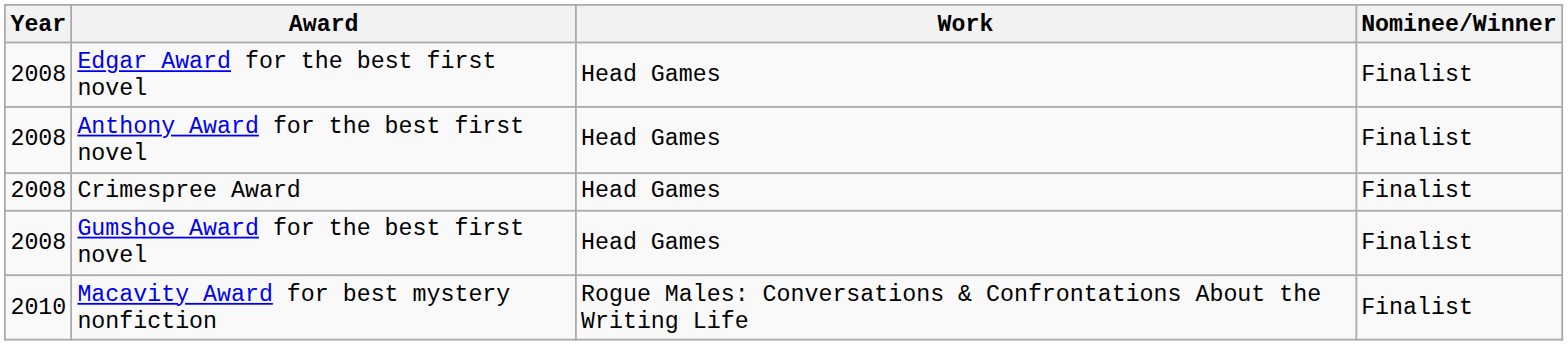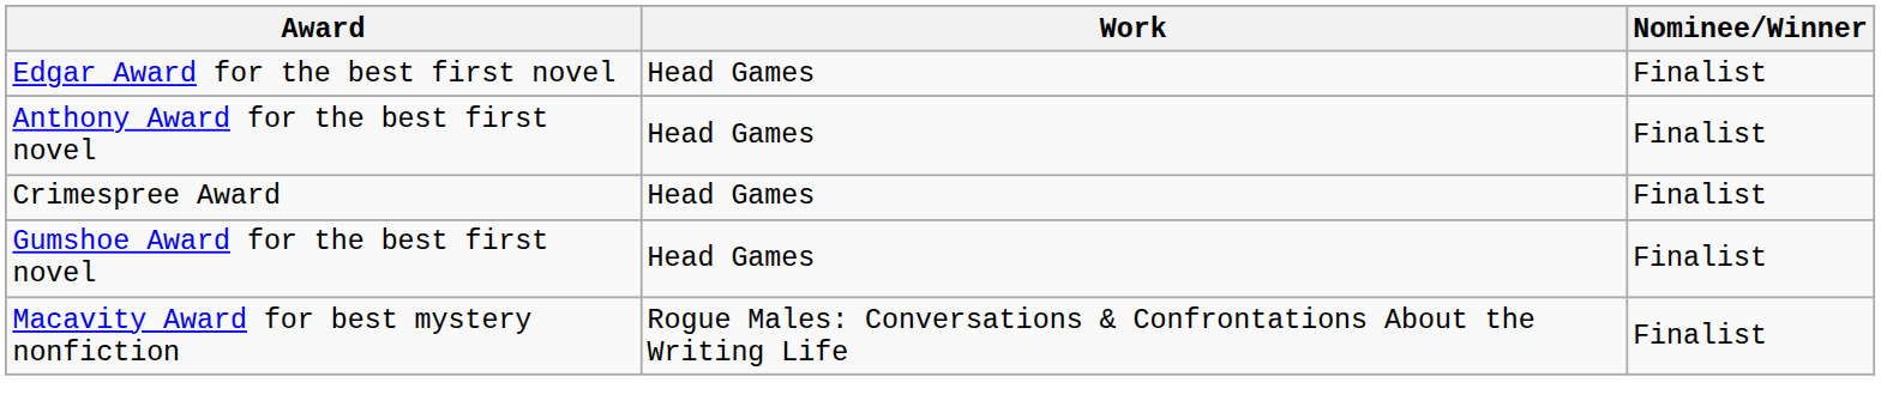 <table class="wikitable">
 <tr>
-<th>Year</th>
 <th>Award</th>
 <th>Work</th>
 <th>Nominee/Winner</th>
 </tr>
 <tr>
-<td>2008</td>
 <td><a href='#'>Edgar Award</a> for the best first novel</td>
 <td>Head Games</td>
 <td>Finalist</td>
 </tr>
 <tr>
-<td>2008</td>
 <td><a href='#'>Anthony Award</a> for the best first novel</td>
 <td>Head Games</td>
 <td>Finalist</td>
 </tr>
 <tr>
-<td>2008</td>
 <td>Crimespree Award</td>
 <td>Head Games</td>
 <td>Finalist</td>
 </tr>
 <tr>
-<td>2008</td>
 <td><a href='#'>Gumshoe Award</a> for the best first novel</td>
 <td>Head Games</td>
 <td>Finalist</td>
 </tr>
 <tr>
-<td>2010</td>
 <td><a href='#'>Macavity Award</a> for best mystery nonfiction</td>
 <td>Rogue Males: Conversations & Confrontations About the Writing Life</td>
 <td>Finalist</td>
 </tr>
 </table>
